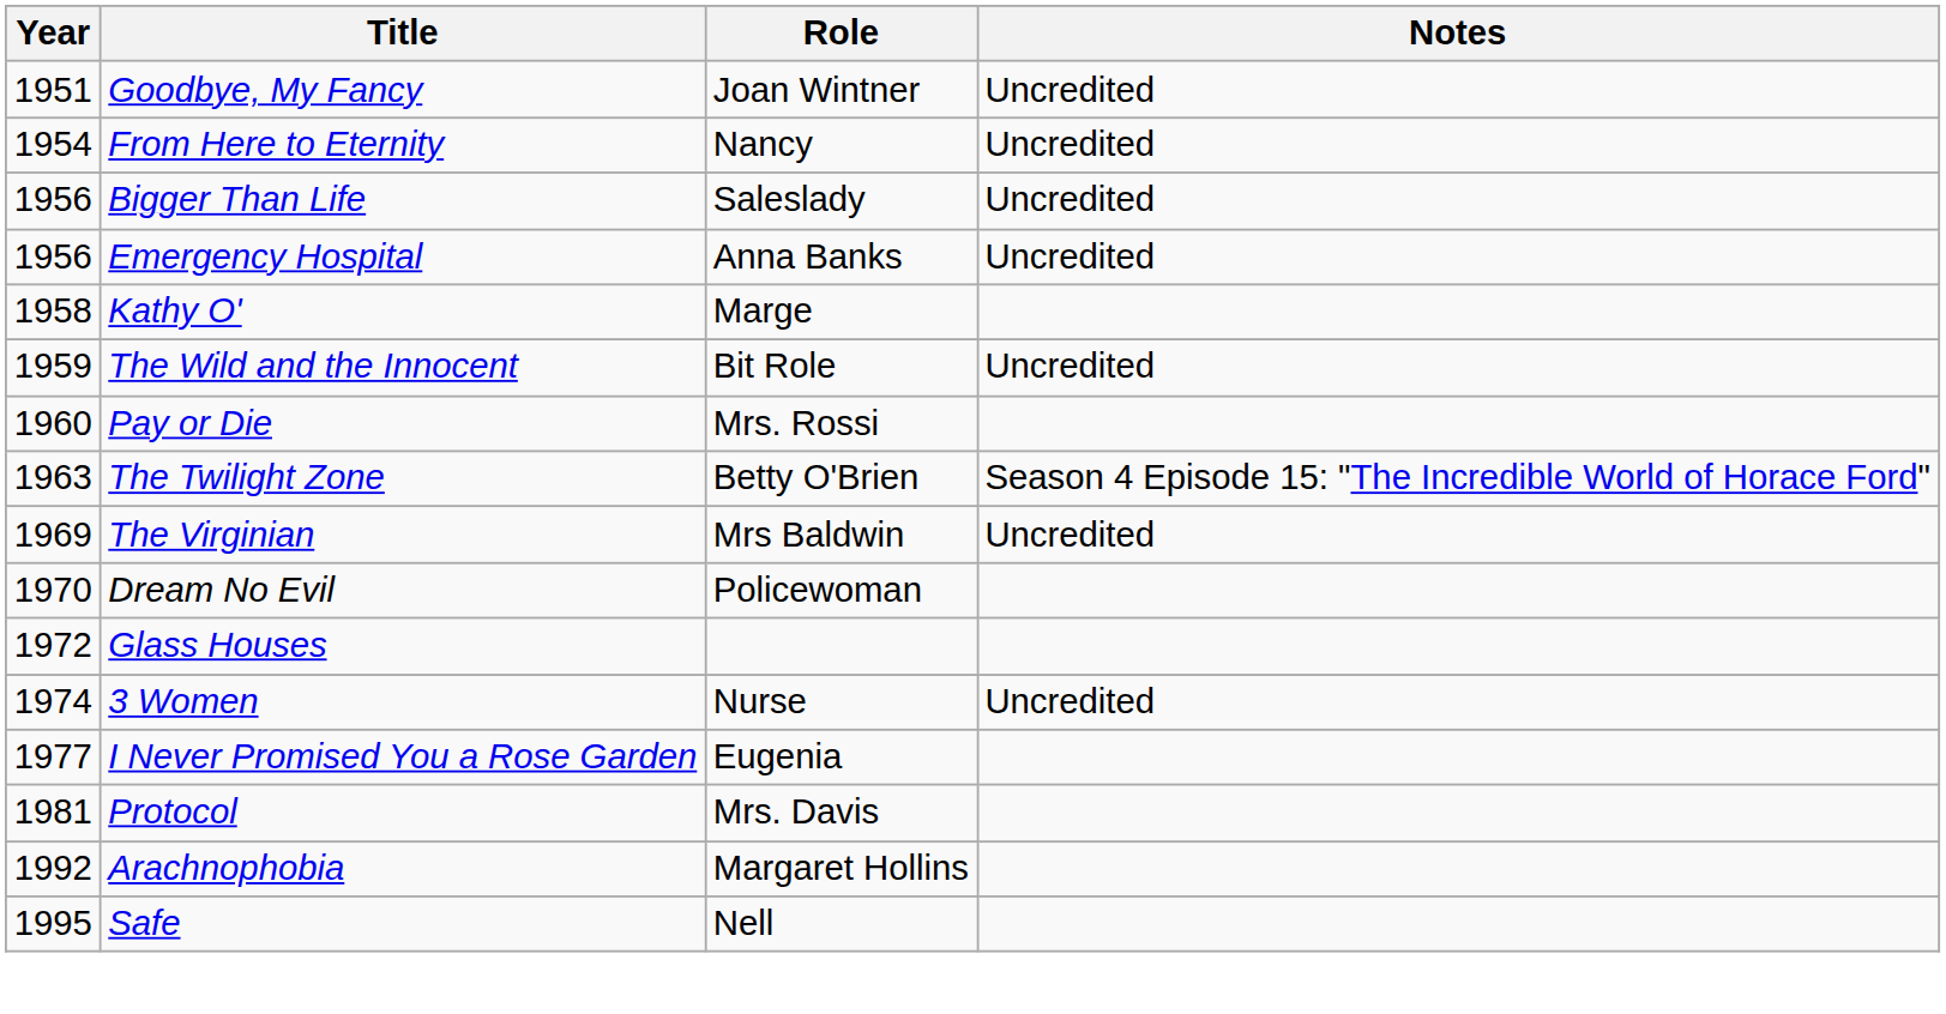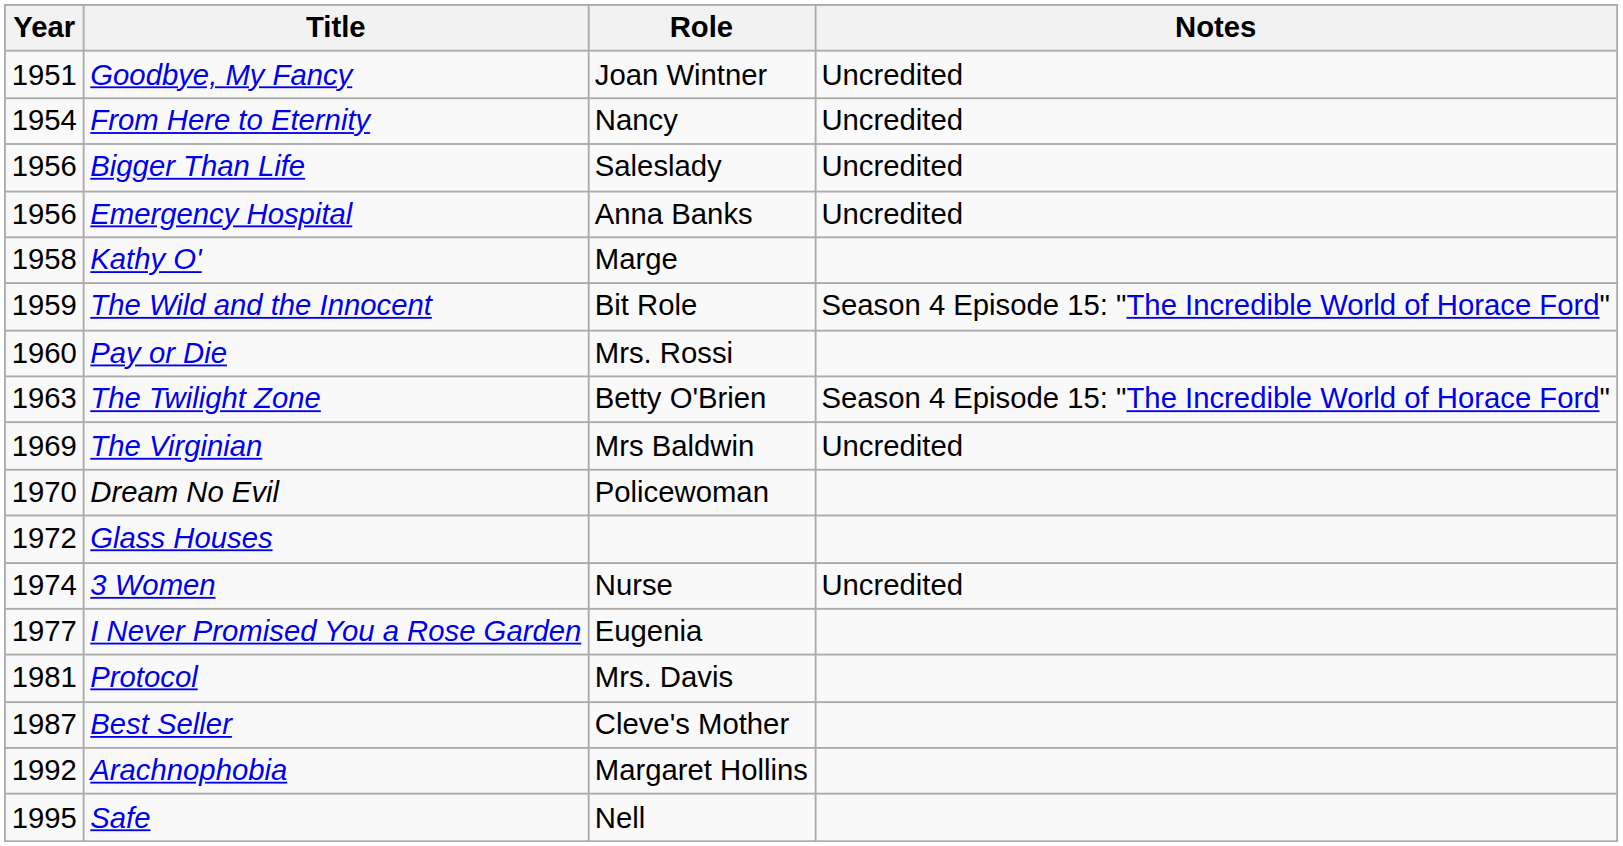 <table class="wikitable">
 <tr>
 <th>Year</th>
 <th>Title</th>
 <th>Role</th>
 <th>Notes</th>
 </tr>
 <tr>
 <td>1951</td>
 <td><em><a href='#'>Goodbye, My Fancy</a></em></td>
 <td>Joan Wintner</td>
 <td>Uncredited</td>
 </tr>
 <tr>
 <td>1954</td>
 <td><em><a href='#'>From Here to Eternity</a></em></td>
 <td>Nancy</td>
 <td>Uncredited</td>
 </tr>
 <tr>
 <td>1956</td>
 <td><em><a href='#'>Bigger Than Life</a></em></td>
 <td>Saleslady</td>
 <td>Uncredited</td>
 </tr>
 <tr>
 <td>1956</td>
 <td><em><a href='#'>Emergency Hospital</a></em></td>
 <td>Anna Banks</td>
 <td>Uncredited</td>
 </tr>
 <tr>
 <td>1958</td>
 <td><em><a href='#'>Kathy O'</a></em></td>
 <td>Marge</td>
 <td></td>
 </tr>
 <tr>
 <td>1959</td>
 <td><em><a href='#'>The Wild and the Innocent</a></em></td>
 <td>Bit Role</td>
-<td>Uncredited</td>
+<td>Season 4 Episode 15: "<a href='#'>The Incredible World of Horace Ford</a>"</td>
 </tr>
 <tr>
 <td>1960</td>
 <td><em><a href='#'>Pay or Die</a></em></td>
 <td>Mrs. Rossi</td>
 <td></td>
 </tr>
 <tr>
 <td>1963</td>
 <td><em><a href='#'>The Twilight Zone</a></em></td>
 <td>Betty O'Brien</td>
 <td>Season 4 Episode 15: "<a href='#'>The Incredible World of Horace Ford</a>"</td>
 </tr>
 <tr>
 <td>1969</td>
 <td><em><a href='#'>The Virginian</a></em></td>
 <td>Mrs Baldwin</td>
 <td>Uncredited</td>
 </tr>
 <tr>
 <td>1970</td>
 <td><em>Dream No Evil</em></td>
 <td>Policewoman</td>
 <td></td>
 </tr>
 <tr>
 <td>1972</td>
 <td><em><a href='#'>Glass Houses</a></em></td>
 <td></td>
 <td></td>
 </tr>
 <tr>
 <td>1974</td>
 <td><em><a href='#'>3 Women</a></em></td>
 <td>Nurse</td>
 <td>Uncredited</td>
 </tr>
 <tr>
 <td>1977</td>
 <td><em><a href='#'>I Never Promised You a Rose Garden</a></em></td>
 <td>Eugenia</td>
 <td></td>
 </tr>
 <tr>
 <td>1981</td>
 <td><em><a href='#'>Protocol</a></em></td>
 <td>Mrs. Davis</td>
 <td></td>
 </tr>
 <tr>
+<td>1987</td>
+<td><em><a href='#'>Best Seller</a></em></td>
+<td>Cleve's Mother</td>
+<td></td>
+</tr>
+<tr>
 <td>1992</td>
 <td><em><a href='#'>Arachnophobia</a></em></td>
 <td>Margaret Hollins</td>
 <td></td>
 </tr>
 <tr>
 <td>1995</td>
 <td><em><a href='#'>Safe</a></em></td>
 <td>Nell</td>
 <td></td>
 </tr>
 </table>
